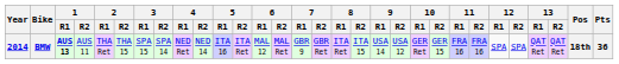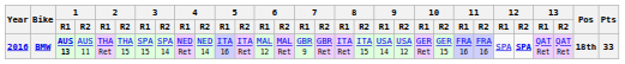 <table class="wikitable" style="text-align:center; font-size:90%">
 <tr>
 <th valign="middle" rowspan=2>Year</th>
 <th valign="middle" rowspan=2>Bike</th>
 <th colspan=2>1</th>
 <th colspan=2>2</th>
 <th colspan=2>3</th>
 <th colspan=2>4</th>
 <th colspan=2>5</th>
 <th colspan=2>6</th>
 <th colspan=2>7</th>
 <th colspan=2>8</th>
 <th colspan=2>9</th>
 <th colspan=2>10</th>
 <th colspan=2>11</th>
 <th colspan=2>12</th>
 <th colspan=2>13</th>
 <th rowspan=2>Pos</th>
 <th rowspan=2>Pts</th>
 </tr>
 <tr>
 <th>R1</th>
 <th>R2</th>
 <th>R1</th>
 <th>R2</th>
 <th>R1</th>
 <th>R2</th>
 <th>R1</th>
 <th>R2</th>
 <th>R1</th>
 <th>R2</th>
 <th>R1</th>
 <th>R2</th>
 <th>R1</th>
 <th>R2</th>
 <th>R1</th>
 <th>R2</th>
 <th>R1</th>
 <th>R2</th>
 <th>R1</th>
 <th>R2</th>
 <th>R1</th>
 <th>R2</th>
 <th>R1</th>
 <th>R2</th>
 <th>R1</th>
 <th>R2</th>
 </tr>
 <tr>
-<th><a href='#'>2014</a></th>
+<th><a href='#'>2016</a></th>
 <th><a href='#'>BMW</a></th>
 <td style="background:#dfffdf;"><strong><a href='#'>AUS</a><br><small>13</small></strong></td>
 <td style="background:#dfffdf;"><a href='#'>AUS</a><br><small>11</small></td>
 <td style="background:#efcfff;"><a href='#'>THA</a><br><small>Ret</small></td>
 <td style="background:#dfffdf;"><a href='#'>THA</a><br><small>15</small></td>
 <td style="background:#dfffdf;"><a href='#'>SPA</a><br><small>15</small></td>
 <td style="background:#dfffdf;"><a href='#'>SPA</a><br><small>14</small></td>
 <td style="background:#efcfff;"><a href='#'>NED</a><br><small>Ret</small></td>
 <td style="background:#dfffdf;"><a href='#'>NED</a><br><small>14</small></td>
 <td style="background:#cfcfff;"><a href='#'>ITA</a><br><small>16</small></td>
 <td style="background:#efcfff;"><a href='#'>ITA</a><br><small>Ret</small></td>
 <td style="background:#dfffdf;"><a href='#'>MAL</a><br><small>12</small></td>
 <td style="background:#efcfff;"><a href='#'>MAL</a><br><small>Ret</small></td>
 <td style="background:#dfffdf;"><a href='#'>GBR</a><br><small>9</small></td>
 <td style="background:#efcfff;"><a href='#'>GBR</a><br><small>Ret</small></td>
 <td style="background:#efcfff;"><a href='#'>ITA</a><br><small>Ret</small></td>
 <td style="background:#dfffdf;"><a href='#'>ITA</a><br><small>15</small></td>
 <td style="background:#dfffdf;"><a href='#'>USA</a><br><small>14</small></td>
 <td style="background:#dfffdf;"><a href='#'>USA</a><br><small>12</small></td>
 <td style="background:#efcfff;"><a href='#'>GER</a><br><small>Ret</small></td>
 <td style="background:#dfffdf;"><a href='#'>GER</a><br><small>15</small></td>
 <td style="background:#cfcfff;"><a href='#'>FRA</a><br><small>16</small></td>
 <td style="background:#cfcfff;"><a href='#'>FRA</a><br><small>16</small></td>
 <td><a href='#'>SPA</a></td>
-<td><a href='#'>SPA</a></td>
+<td><strong><a href='#'>SPA</a></strong></td>
 <td style="background:#efcfff;"><a href='#'>QAT</a><br><small>Ret</small></td>
 <td style="background:#efcfff;"><a href='#'>QAT</a><br><small>Ret</small></td>
 <th>18th</th>
-<th>36</th>
+<th>33</th>
 </tr>
 </table>
